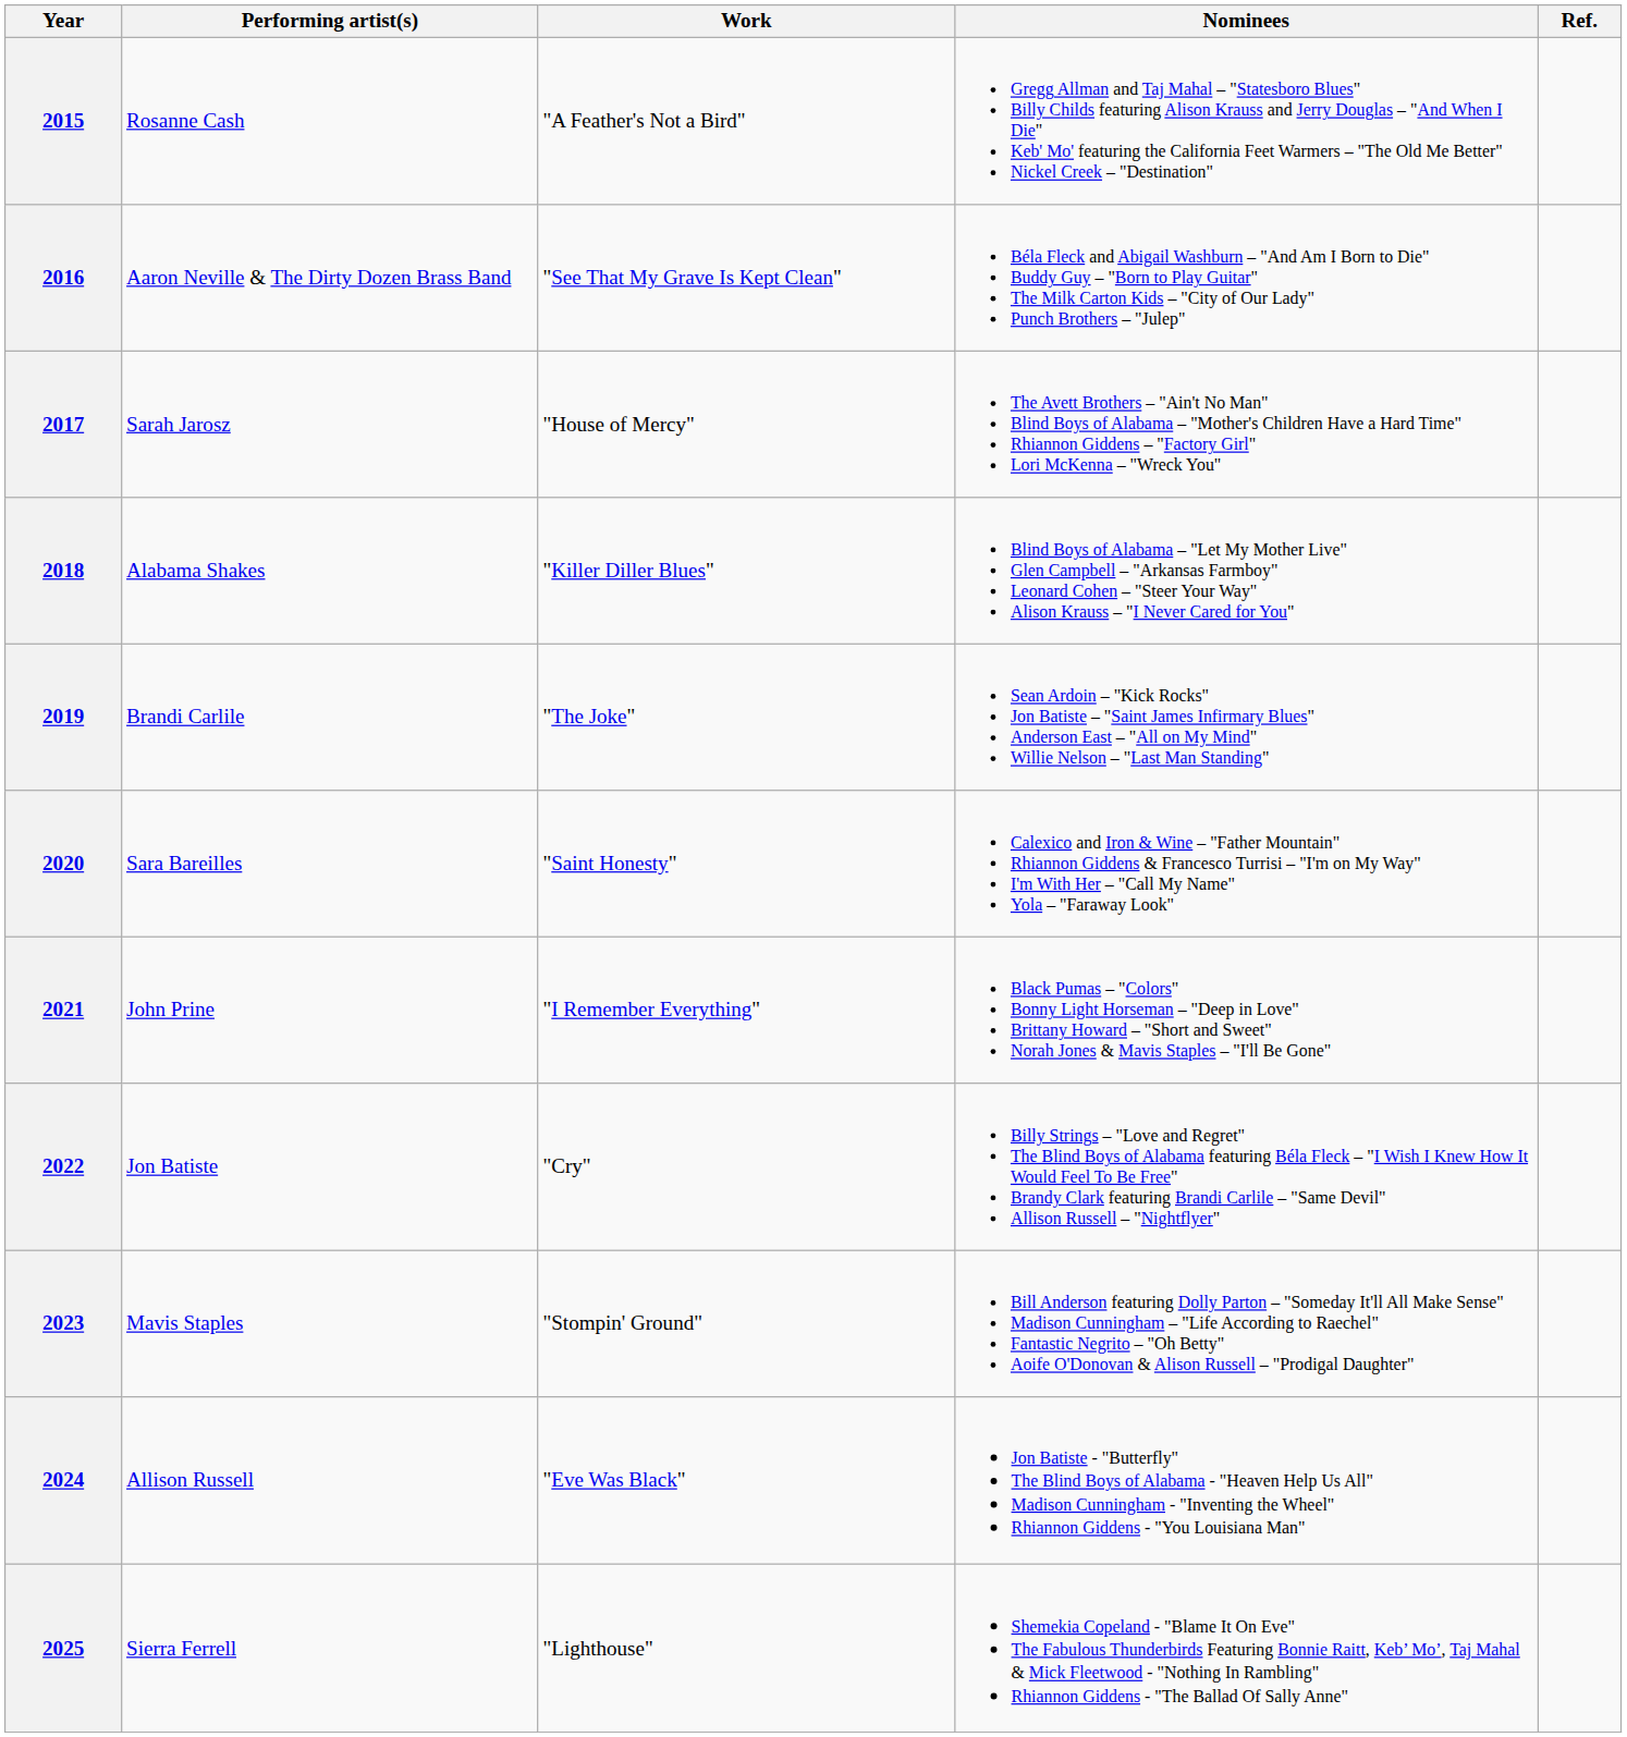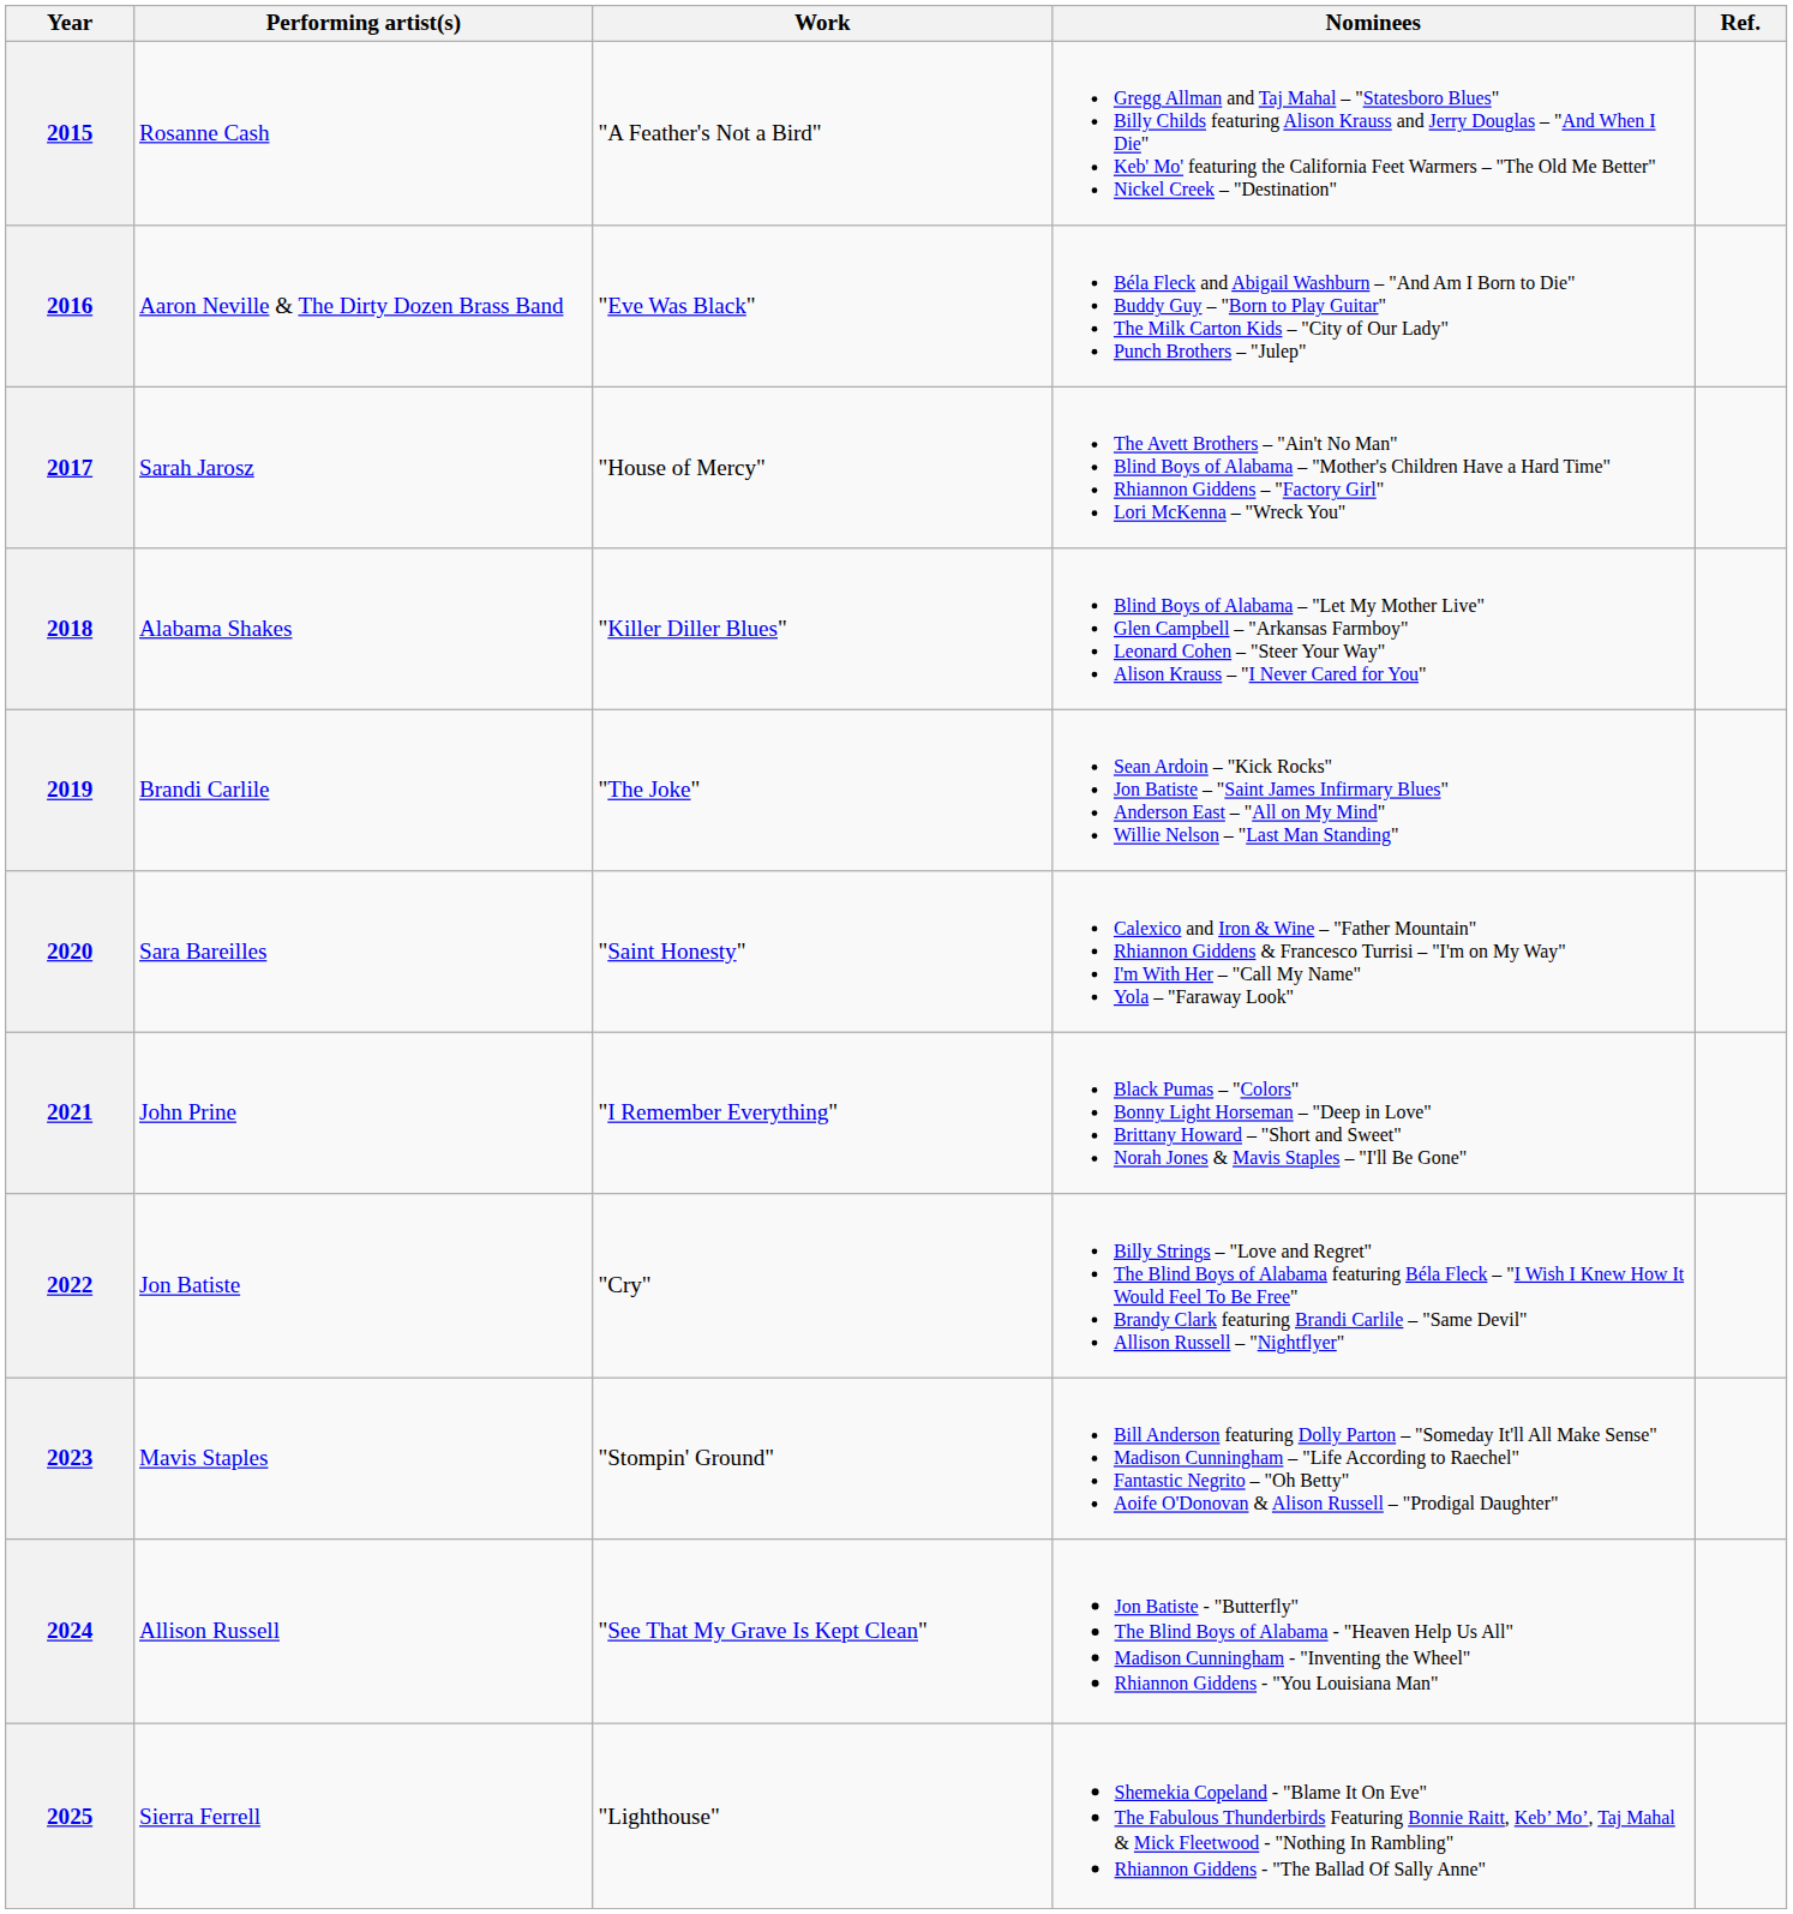 <table class="wikitable">
 <tr>
 <th width="7%">Year</th>
 <th width="25%">Performing artist(s)</th>
 <th width="25%">Work</th>
 <th width="35%" class=unsortable>Nominees</th>
 <th width="5%" class=unsortable>Ref.</th>
 </tr>
 <tr>
 <th scope="row" style="text-align:center;"><a href='#'>2015</a></th>
 <td><a href='#'>Rosanne Cash</a></td>
 <td>"A Feather's Not a Bird"</td>
 <td style="font-size:smaller"><br><ul><li><a href='#'>Gregg Allman</a> and <a href='#'>Taj Mahal</a> – "<a href='#'>Statesboro Blues</a>"</li><li><a href='#'>Billy Childs</a> featuring <a href='#'>Alison Krauss</a> and <a href='#'>Jerry Douglas</a> – "<a href='#'>And When I Die</a>"</li><li><a href='#'>Keb' Mo'</a> featuring the California Feet Warmers – "The Old Me Better"</li><li><a href='#'>Nickel Creek</a> – "Destination"</li></ul></td>
 <td style="text-align:center;"></td>
 </tr>
 <tr>
 <th scope="row" style="text-align:center;"><a href='#'>2016</a></th>
 <td><a href='#'>Aaron Neville</a> & <a href='#'>The Dirty Dozen Brass Band</a></td>
-<td>"<a href='#'>See That My Grave Is Kept Clean</a>"</td>
+<td>"<a href='#'>Eve Was Black</a>"</td>
 <td style="font-size:smaller"><br><ul><li><a href='#'>Béla Fleck</a> and <a href='#'>Abigail Washburn</a> – "And Am I Born to Die"</li><li><a href='#'>Buddy Guy</a> – "<a href='#'>Born to Play Guitar</a>"</li><li><a href='#'>The Milk Carton Kids</a> – "City of Our Lady"</li><li><a href='#'>Punch Brothers</a> – "Julep"</li></ul></td>
 <td style="text-align:center;"></td>
 </tr>
 <tr>
 <th scope="row" style="text-align:center;"><a href='#'>2017</a></th>
 <td><a href='#'>Sarah Jarosz</a></td>
 <td>"House of Mercy"</td>
 <td style="font-size:smaller"><br><ul><li><a href='#'>The Avett Brothers</a> – "Ain't No Man"</li><li><a href='#'>Blind Boys of Alabama</a> – "Mother's Children Have a Hard Time"</li><li><a href='#'>Rhiannon Giddens</a> – "<a href='#'>Factory Girl</a>"</li><li><a href='#'>Lori McKenna</a> – "Wreck You"</li></ul></td>
 <td style="text-align:center;"></td>
 </tr>
 <tr>
 <th scope="row" style="text-align:center;"><a href='#'>2018</a></th>
 <td><a href='#'>Alabama Shakes</a></td>
 <td>"<a href='#'>Killer Diller Blues</a>"</td>
 <td style="font-size:smaller"><br><ul><li><a href='#'>Blind Boys of Alabama</a> – "Let My Mother Live"</li><li><a href='#'>Glen Campbell</a> – "Arkansas Farmboy"</li><li><a href='#'>Leonard Cohen</a> – "Steer Your Way"</li><li><a href='#'>Alison Krauss</a> – "<a href='#'>I Never Cared for You</a>"</li></ul></td>
 <td style="text-align:center;"></td>
 </tr>
 <tr>
 <th scope="row" style="text-align:center;"><a href='#'>2019</a></th>
 <td><a href='#'>Brandi Carlile</a></td>
 <td>"<a href='#'>The Joke</a>"</td>
 <td style="font-size:smaller"><br><ul><li><a href='#'>Sean Ardoin</a> – "Kick Rocks"</li><li><a href='#'>Jon Batiste</a> – "<a href='#'>Saint James Infirmary Blues</a>"</li><li><a href='#'>Anderson East</a> – "<a href='#'>All on My Mind</a>"</li><li><a href='#'>Willie Nelson</a> – "<a href='#'>Last Man Standing</a>"</li></ul></td>
 <td style="text-align:center;"></td>
 </tr>
 <tr>
 <th scope="row" style="text-align:center;"><a href='#'>2020</a></th>
 <td><a href='#'>Sara Bareilles</a></td>
 <td>"<a href='#'>Saint Honesty</a>"</td>
 <td style="font-size:smaller"><br><ul><li><a href='#'>Calexico</a> and <a href='#'>Iron & Wine</a> – "Father Mountain"</li><li><a href='#'>Rhiannon Giddens</a> & Francesco Turrisi – "I'm on My Way"</li><li><a href='#'>I'm With Her</a> – "Call My Name"</li><li><a href='#'>Yola</a> – "Faraway Look"</li></ul></td>
 <td style="text-align:center;"></td>
 </tr>
 <tr>
 <th scope="row" style="text-align:center;"><a href='#'>2021</a></th>
 <td><a href='#'>John Prine</a></td>
 <td>"<a href='#'>I Remember Everything</a>"</td>
 <td style="font-size:smaller"><br><ul><li><a href='#'>Black Pumas</a> – "<a href='#'>Colors</a>"</li><li><a href='#'>Bonny Light Horseman</a> – "Deep in Love"</li><li><a href='#'>Brittany Howard</a> – "Short and Sweet"</li><li><a href='#'>Norah Jones</a> & <a href='#'>Mavis Staples</a> – "I'll Be Gone"</li></ul></td>
 <td style="text-align:center;"></td>
 </tr>
 <tr>
 <th scope="row" style="text-align:center;"><a href='#'>2022</a></th>
 <td><a href='#'>Jon Batiste</a></td>
 <td>"Cry"</td>
 <td style="font-size:smaller"><br><ul><li><a href='#'>Billy Strings</a> – "Love and Regret"</li><li><a href='#'>The Blind Boys of Alabama</a> featuring <a href='#'>Béla Fleck</a> – "<a href='#'>I Wish I Knew How It Would Feel To Be Free</a>"</li><li><a href='#'>Brandy Clark</a> featuring <a href='#'>Brandi Carlile</a> – "Same Devil"</li><li><a href='#'>Allison Russell</a> – "<a href='#'>Nightflyer</a>"</li></ul></td>
 <td style="text-align:center;"></td>
 </tr>
 <tr>
 <th scope="row" style="text-align:center;"><a href='#'>2023</a></th>
 <td><a href='#'>Mavis Staples</a></td>
 <td>"Stompin' Ground"</td>
 <td style="font-size:smaller"><br><ul><li><a href='#'>Bill Anderson</a> featuring <a href='#'>Dolly Parton</a> – "Someday It'll All Make Sense"</li><li><a href='#'>Madison Cunningham</a> – "Life According to Raechel"</li><li><a href='#'>Fantastic Negrito</a> – "Oh Betty"</li><li><a href='#'>Aoife O'Donovan</a> & <a href='#'>Alison Russell</a> – "Prodigal Daughter"</li></ul></td>
 <td style="text-align:center;"></td>
 </tr>
 <tr>
 <th><a href='#'>2024</a></th>
 <td><a href='#'>Allison Russell</a></td>
-<td>"<a href='#'>Eve Was Black</a>"</td>
+<td>"<a href='#'>See That My Grave Is Kept Clean</a>"</td>
 <td><br><ul><li><small><a href='#'>Jon Batiste</a> - "Butterfly"</small></li><li><small><a href='#'>The Blind Boys of Alabama</a> - "Heaven Help Us All"</small></li><li><small><a href='#'>Madison Cunningham</a> - "Inventing the Wheel"</small></li><li><small><a href='#'>Rhiannon Giddens</a> - "You Louisiana Man"</small></li></ul></td>
 <td style="text-align:center;"></td>
 </tr>
 <tr>
 <th><a href='#'>2025</a></th>
 <td><a href='#'>Sierra Ferrell</a></td>
 <td>"Lighthouse"</td>
 <td><br><ul><li><small><a href='#'>Shemekia Copeland</a> - "Blame It On Eve"</small></li><li><small><a href='#'>The Fabulous Thunderbirds</a> Featuring <a href='#'>Bonnie Raitt</a>, <a href='#'>Keb’ Mo’</a>, <a href='#'>Taj Mahal</a> & <a href='#'>Mick Fleetwood</a> - "Nothing In Rambling"</small></li><li><small><a href='#'>Rhiannon Giddens</a> - "The Ballad Of Sally Anne"</small></li></ul></td>
 <td></td>
 </tr>
 <tr>
 </tr>
 </table>
